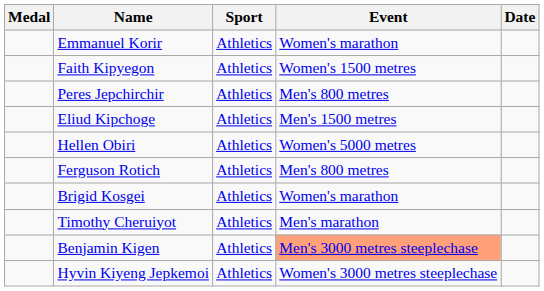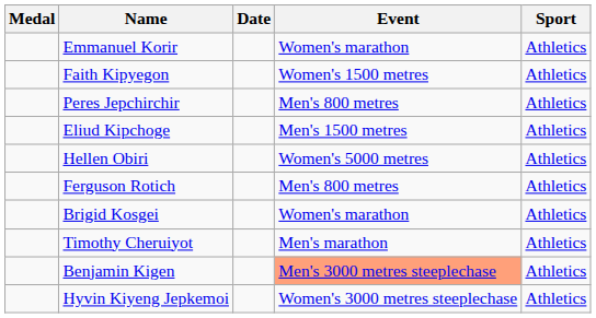 <table class="wikitable sortable" style="font-size: 95%;">
 <tr>
 <th>Medal</th>
 <th>Name</th>
+<th>Date</th>
+<th>Event</th>
 <th>Sport</th>
-<th>Event</th>
-<th>Date</th>
 </tr>
 <tr>
 <td></td>
 <td><a href='#'>Emmanuel Korir</a></td>
+<td></td>
+<td><a href='#'>Women's marathon</a></td>
 <td><a href='#'>Athletics</a></td>
-<td><a href='#'>Women's marathon</a></td>
-<td></td>
 </tr>
 <tr>
 <td></td>
 <td><a href='#'>Faith Kipyegon</a></td>
+<td></td>
+<td><a href='#'>Women's 1500 metres</a></td>
 <td><a href='#'>Athletics</a></td>
-<td><a href='#'>Women's 1500 metres</a></td>
-<td></td>
 </tr>
 <tr>
 <td></td>
 <td><a href='#'>Peres Jepchirchir</a></td>
+<td></td>
+<td><a href='#'>Men's 800 metres</a></td>
 <td><a href='#'>Athletics</a></td>
-<td><a href='#'>Men's 800 metres</a></td>
-<td></td>
 </tr>
 <tr>
 <td></td>
 <td><a href='#'>Eliud Kipchoge</a></td>
+<td></td>
+<td><a href='#'>Men's 1500 metres</a></td>
 <td><a href='#'>Athletics</a></td>
-<td><a href='#'>Men's 1500 metres</a></td>
-<td></td>
 </tr>
 <tr>
 <td></td>
 <td><a href='#'>Hellen Obiri</a></td>
+<td></td>
+<td><a href='#'>Women's 5000 metres</a></td>
 <td><a href='#'>Athletics</a></td>
-<td><a href='#'>Women's 5000 metres</a></td>
-<td></td>
 </tr>
 <tr>
 <td></td>
 <td><a href='#'>Ferguson Rotich</a></td>
+<td></td>
+<td><a href='#'>Men's 800 metres</a></td>
 <td><a href='#'>Athletics</a></td>
-<td><a href='#'>Men's 800 metres</a></td>
-<td></td>
 </tr>
 <tr>
 <td></td>
 <td><a href='#'>Brigid Kosgei</a></td>
+<td></td>
+<td><a href='#'>Women's marathon</a></td>
 <td><a href='#'>Athletics</a></td>
-<td><a href='#'>Women's marathon</a></td>
-<td></td>
 </tr>
 <tr>
 <td></td>
 <td><a href='#'>Timothy Cheruiyot</a></td>
+<td></td>
+<td><a href='#'>Men's marathon</a></td>
 <td><a href='#'>Athletics</a></td>
-<td><a href='#'>Men's marathon</a></td>
-<td></td>
 </tr>
 <tr>
 <td></td>
 <td><a href='#'>Benjamin Kigen</a></td>
+<td></td>
+<td style="background: lightsalmon;"><a href='#'>Men's 3000 metres steeplechase</a></td>
 <td><a href='#'>Athletics</a></td>
-<td style="background: lightsalmon;"><a href='#'>Men's 3000 metres steeplechase</a></td>
-<td></td>
 </tr>
 <tr>
 <td></td>
 <td><a href='#'>Hyvin Kiyeng Jepkemoi</a></td>
+<td></td>
+<td><a href='#'>Women's 3000 metres steeplechase</a></td>
 <td><a href='#'>Athletics</a></td>
-<td><a href='#'>Women's 3000 metres steeplechase</a></td>
-<td></td>
 </tr>
 </table>
